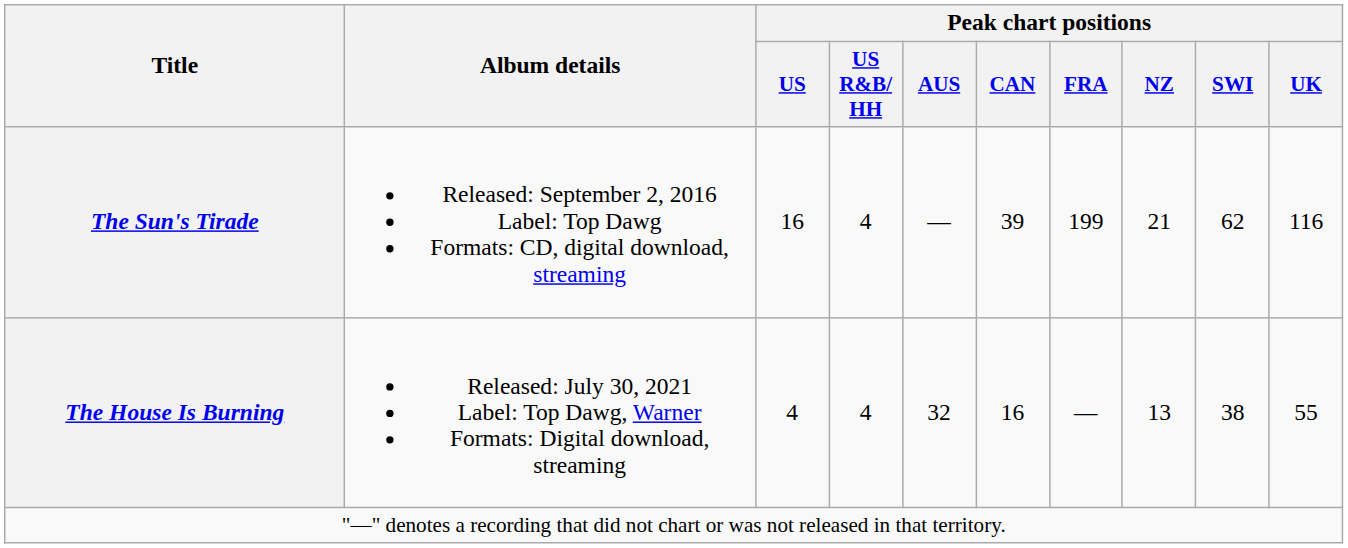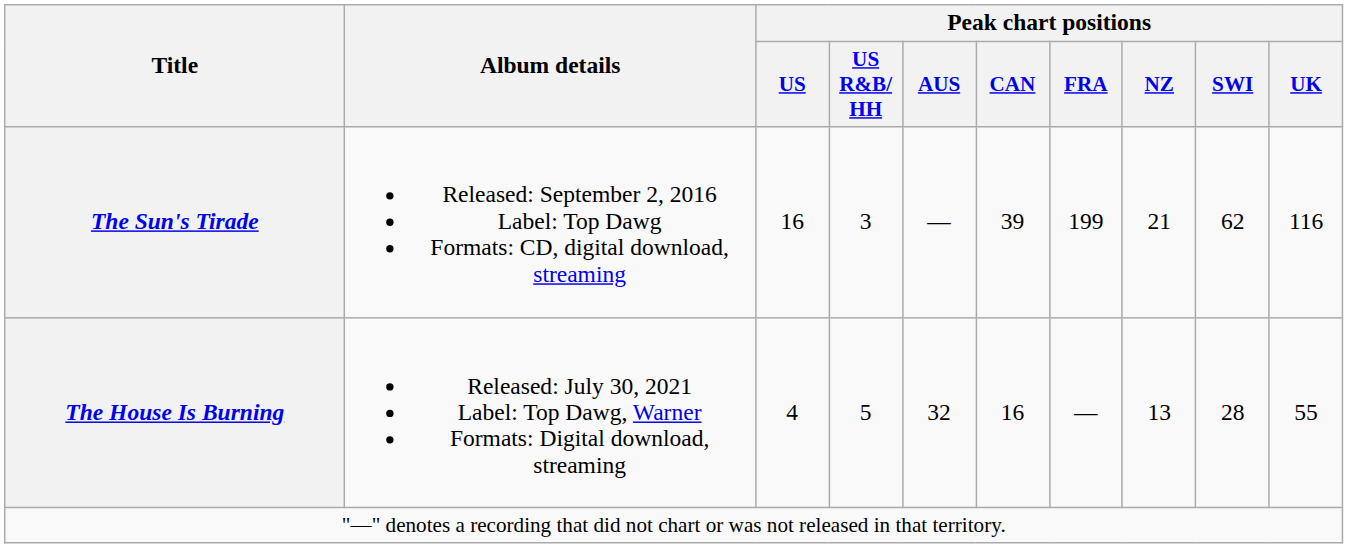 <table class="wikitable plainrowheaders" style="text-align:center;">
 <tr>
 <th scope="col" rowspan="2" style="width:14em;">Title</th>
 <th scope="col" rowspan="2" style="width:17em;">Album details</th>
 <th scope="col" colspan="8">Peak chart positions</th>
 </tr>
 <tr>
 <th scope="col" style="width:3em;font-size:90%;"><a href='#'>US</a><br></th>
 <th scope="col" style="width:3em;font-size:90%;"><a href='#'>US<br>R&B/<br>HH</a><br></th>
 <th scope="col" style="width:3em;font-size:90%;"><a href='#'>AUS</a><br></th>
 <th scope="col" style="width:3em;font-size:90%;"><a href='#'>CAN</a><br></th>
 <th scope="col" style="width:3em;font-size:90%;"><a href='#'>FRA</a><br></th>
 <th scope="col" style="width:3em;font-size:90%;"><a href='#'>NZ</a><br></th>
 <th scope="col" style="width:3em;font-size:90%;"><a href='#'>SWI</a><br></th>
 <th scope="col" style="width:3em;font-size:90%;"><a href='#'>UK</a><br></th>
 </tr>
 <tr>
 <th scope="row"><em><a href='#'>The Sun's Tirade</a></em></th>
 <td><br><ul><li>Released: September 2, 2016</li><li>Label: Top Dawg</li><li>Formats: CD, digital download, <a href='#'>streaming</a></li></ul></td>
 <td>16</td>
-<td>4</td>
+<td>3</td>
 <td>—</td>
 <td>39</td>
 <td>199</td>
 <td>21</td>
 <td>62</td>
 <td>116</td>
 </tr>
 <tr>
 <th scope="row"><em><a href='#'>The House Is Burning</a></em></th>
 <td><br><ul><li>Released: July 30, 2021</li><li>Label: Top Dawg, <a href='#'>Warner</a></li><li>Formats: Digital download, streaming</li></ul></td>
 <td>4</td>
-<td>4</td>
+<td>5</td>
 <td>32</td>
 <td>16</td>
 <td>—</td>
 <td>13<br></td>
-<td>38</td>
+<td>28</td>
 <td>55</td>
 </tr>
 <tr>
 <td colspan="14" style="font-size:90%">"—" denotes a recording that did not chart or was not released in that territory.</td>
 </tr>
 </table>
